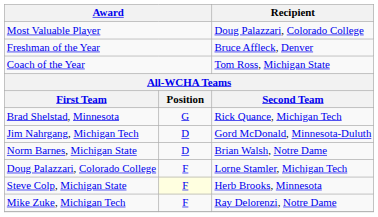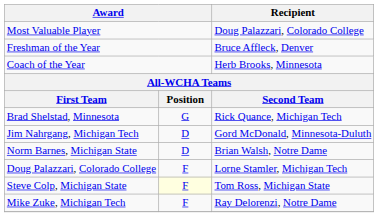 <table class="wikitable">
 <tr>
 <th colspan=2><a href='#'>Award</a></th>
 <th>Recipient</th>
 </tr>
 <tr>
 <td colspan=2><a href='#'>Most Valuable Player</a></td>
 <td><a href='#'>Doug Palazzari</a>, <a href='#'>Colorado College</a></td>
 </tr>
 <tr>
 <td colspan=2><a href='#'>Freshman of the Year</a></td>
 <td><a href='#'>Bruce Affleck</a>, <a href='#'>Denver</a></td>
 </tr>
 <tr>
 <td colspan=2><a href='#'>Coach of the Year</a></td>
-<td><a href='#'>Tom Ross</a>, <a href='#'>Michigan State</a></td>
+<td><a href='#'>Herb Brooks</a>, <a href='#'>Minnesota</a></td>
 </tr>
 <tr>
 <th colspan=3><a href='#'>All-WCHA Teams</a></th>
 </tr>
 <tr>
 <th><a href='#'>First Team</a></th>
 <th>  Position  </th>
 <th><a href='#'>Second Team</a></th>
 </tr>
 <tr>
 <td><a href='#'>Brad Shelstad</a>, <a href='#'>Minnesota</a></td>
 <td align=center><a href='#'>G</a></td>
 <td><a href='#'>Rick Quance</a>, <a href='#'>Michigan Tech</a></td>
 </tr>
 <tr>
 <td><a href='#'>Jim Nahrgang</a>, <a href='#'>Michigan Tech</a></td>
 <td align=center><a href='#'>D</a></td>
 <td><a href='#'>Gord McDonald</a>, <a href='#'>Minnesota-Duluth</a></td>
 </tr>
 <tr>
 <td><a href='#'>Norm Barnes</a>, <a href='#'>Michigan State</a></td>
 <td align=center><a href='#'>D</a></td>
 <td><a href='#'>Brian Walsh</a>, <a href='#'>Notre Dame</a></td>
 </tr>
 <tr>
 <td><a href='#'>Doug Palazzari</a>, <a href='#'>Colorado College</a></td>
 <td align=center><a href='#'>F</a></td>
 <td><a href='#'>Lorne Stamler</a>, <a href='#'>Michigan Tech</a></td>
 </tr>
 <tr>
 <td><a href='#'>Steve Colp</a>, <a href='#'>Michigan State</a></td>
 <td align=center style="background: lightyellow;"><a href='#'>F</a></td>
-<td><a href='#'>Herb Brooks</a>, <a href='#'>Minnesota</a></td>
+<td><a href='#'>Tom Ross</a>, <a href='#'>Michigan State</a></td>
 </tr>
 <tr>
 <td><a href='#'>Mike Zuke</a>, <a href='#'>Michigan Tech</a></td>
 <td align=center><a href='#'>F</a></td>
 <td><a href='#'>Ray Delorenzi</a>, <a href='#'>Notre Dame</a></td>
 </tr>
 <tr>
 </tr>
 </table>
